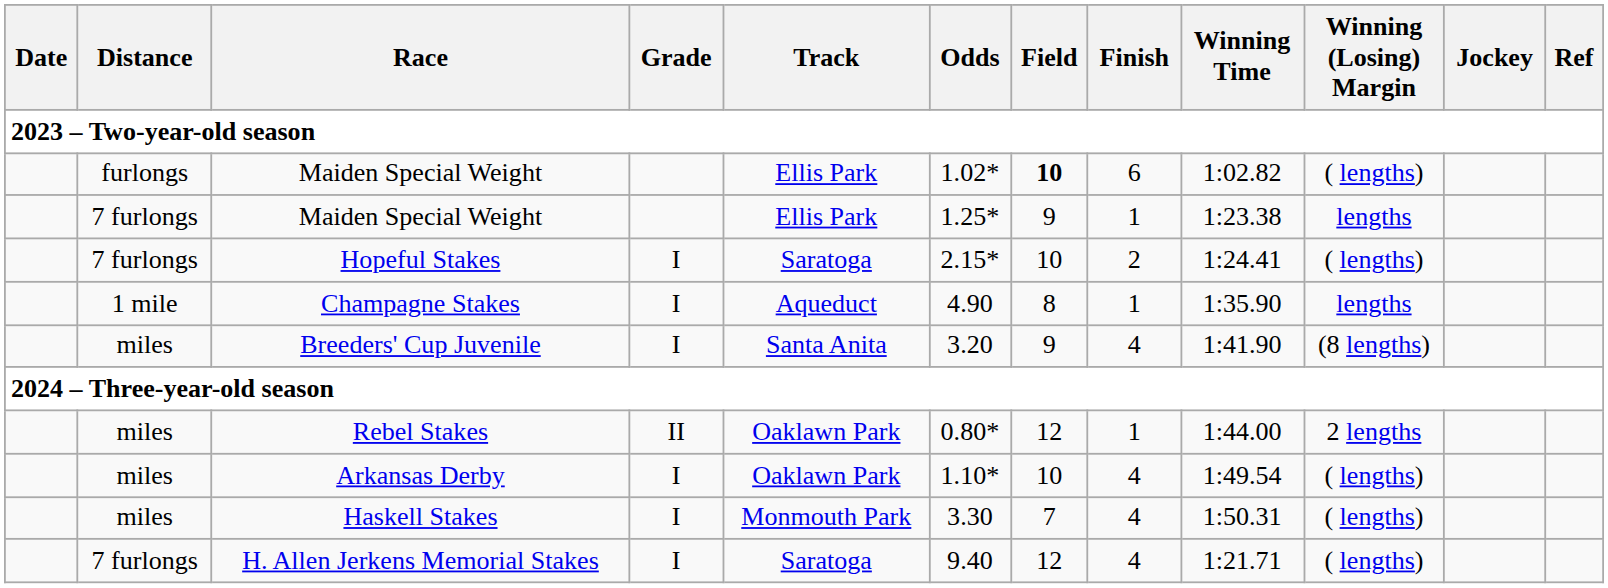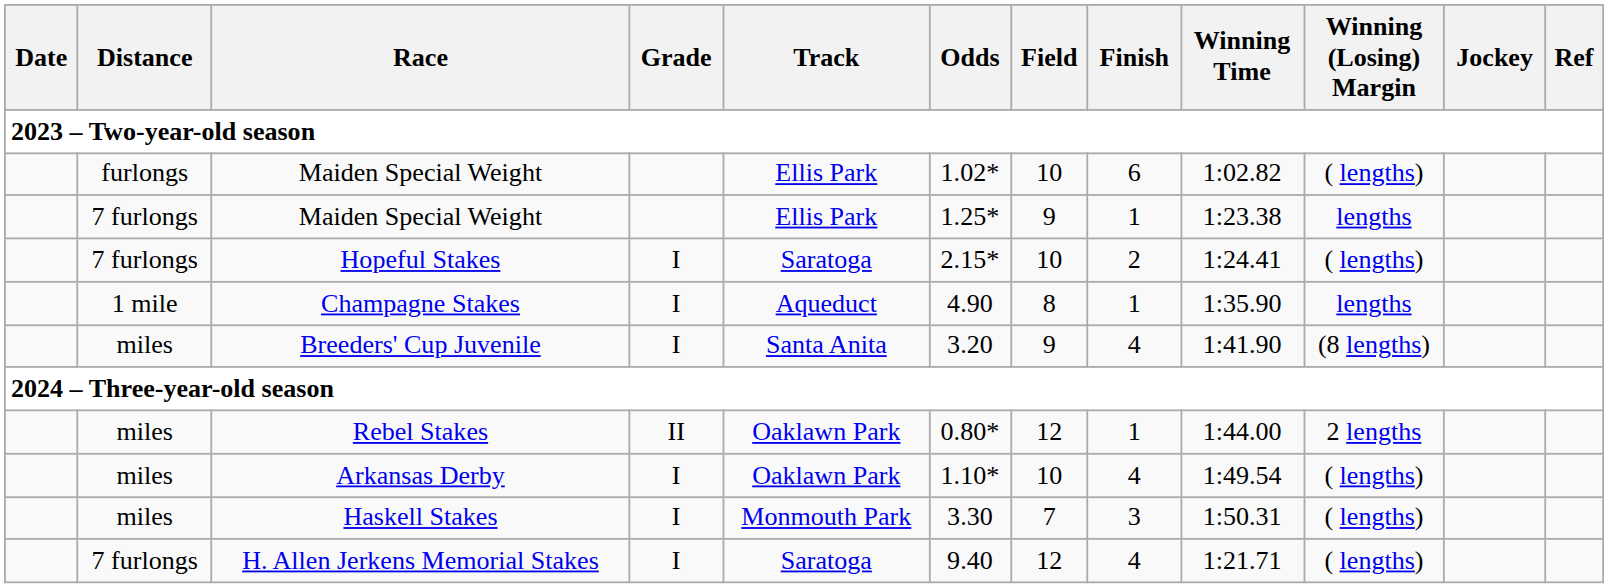 <table class = "wikitable sortable" style="text-align:center; width:100%; font-size:90%">
 <tr>
 <th scope="col">Date</th>
 <th scope="col">Distance</th>
 <th scope="col">Race</th>
 <th scope="col">Grade</th>
 <th scope="col">Track</th>
 <th scope="col">Odds</th>
 <th scope="col">Field</th>
 <th scope="col">Finish</th>
 <th scope="col">Winning<br>Time</th>
 <th scope="col">Winning<br>(Losing)<br>Margin</th>
 <th scope="col">Jockey</th>
 <th scope="col" class="unsortable">Ref</th>
 </tr>
 <tr style="background-color:white">
 <td align="left" colspan=12><strong>2023 – Two-year-old season</strong></td>
 </tr>
 <tr>
 <td></td>
 <td>  furlongs</td>
 <td> Maiden Special Weight</td>
 <td></td>
 <td><a href='#'>Ellis Park</a></td>
 <td>1.02*</td>
-<td><strong>10</strong></td>
+<td>10</td>
 <td>6</td>
 <td>1:02.82</td>
 <td> ( <a href='#'>lengths</a>)</td>
 <td></td>
 <td></td>
 </tr>
 <tr>
 <td></td>
 <td> 7 furlongs</td>
 <td> Maiden Special Weight</td>
 <td></td>
 <td><a href='#'>Ellis Park</a></td>
 <td>1.25*</td>
 <td>9</td>
 <td>1</td>
 <td>1:23.38</td>
 <td> <a href='#'>lengths</a></td>
 <td></td>
 <td></td>
 </tr>
 <tr>
 <td></td>
 <td> 7 furlongs</td>
 <td><a href='#'>Hopeful Stakes</a></td>
 <td> I</td>
 <td><a href='#'>Saratoga</a></td>
 <td> 2.15*</td>
 <td>10</td>
 <td>2</td>
 <td>1:24.41</td>
 <td> ( <a href='#'>lengths</a>)</td>
 <td></td>
 <td></td>
 </tr>
 <tr>
 <td></td>
 <td> 1 mile</td>
 <td><a href='#'>Champagne Stakes</a></td>
 <td>I</td>
 <td><a href='#'>Aqueduct</a></td>
 <td>4.90</td>
 <td>8</td>
 <td>1</td>
 <td>1:35.90</td>
 <td>  <a href='#'>lengths</a></td>
 <td></td>
 <td></td>
 </tr>
 <tr>
 <td></td>
 <td>  miles</td>
 <td><a href='#'>Breeders' Cup Juvenile</a></td>
 <td>I</td>
 <td><a href='#'>Santa Anita</a></td>
 <td> 3.20</td>
 <td>9</td>
 <td>4</td>
 <td>1:41.90</td>
 <td> (8 <a href='#'>lengths</a>)</td>
 <td></td>
 <td></td>
 </tr>
 <tr style="background-color:white">
 <td align="left" colspan=12><strong>2024 – Three-year-old season</strong></td>
 </tr>
 <tr>
 <td></td>
 <td>  miles</td>
 <td><a href='#'>Rebel Stakes</a></td>
 <td>II</td>
 <td><a href='#'>Oaklawn Park</a></td>
 <td> 0.80*</td>
 <td>12</td>
 <td>1</td>
 <td>1:44.00</td>
 <td> 2 <a href='#'>lengths</a></td>
 <td></td>
 <td></td>
 </tr>
 <tr>
 <td></td>
 <td>  miles</td>
 <td><a href='#'>Arkansas Derby</a></td>
 <td>I</td>
 <td><a href='#'>Oaklawn Park</a></td>
 <td> 1.10*</td>
 <td>10</td>
 <td>4</td>
 <td>1:49.54</td>
 <td> ( <a href='#'>lengths</a>)</td>
 <td></td>
 <td></td>
 </tr>
 <tr>
 <td></td>
 <td>  miles</td>
 <td><a href='#'>Haskell Stakes</a></td>
 <td>I</td>
 <td><a href='#'>Monmouth Park</a></td>
 <td>3.30</td>
 <td>7</td>
-<td>4</td>
+<td>3</td>
 <td>1:50.31</td>
 <td> ( <a href='#'>lengths</a>)</td>
 <td></td>
 <td></td>
 </tr>
 <tr>
 <td></td>
 <td> 7 furlongs</td>
 <td><a href='#'>H. Allen Jerkens Memorial Stakes</a></td>
 <td> I</td>
 <td><a href='#'>Saratoga</a></td>
 <td> 9.40</td>
 <td>12</td>
 <td>4</td>
 <td>1:21.71</td>
 <td> ( <a href='#'>lengths</a>)</td>
 <td></td>
 <td></td>
 </tr>
 </table>
